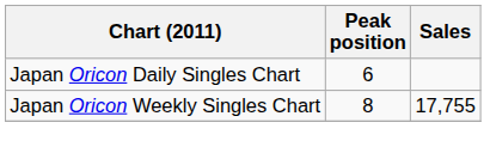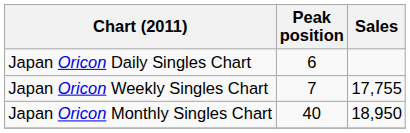 <table class="wikitable sortable">
 <tr>
 <th>Chart (2011)</th>
 <th>Peak<br>position</th>
 <th>Sales</th>
 </tr>
 <tr>
 <td>Japan <em><a href='#'>Oricon</a></em> Daily Singles Chart</td>
 <td align="center">6</td>
 </tr>
 <tr>
 <td>Japan <em><a href='#'>Oricon</a></em> Weekly Singles Chart</td>
-<td align="center">8</td>
+<td align="center">7</td>
 <td align="center">17,755</td>
+</tr>
+<tr>
+<td>Japan <em><a href='#'>Oricon</a></em> Monthly Singles Chart</td>
+<td align="center">40</td>
+<td align="center">18,950</td>
 </tr>
 <tr>
 </tr>
 </table>
